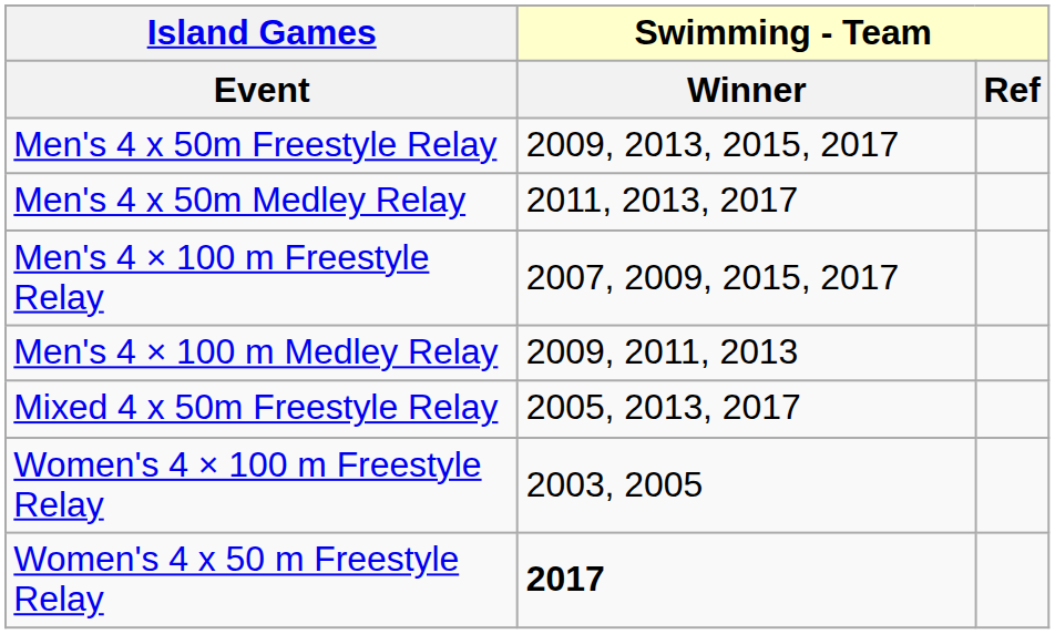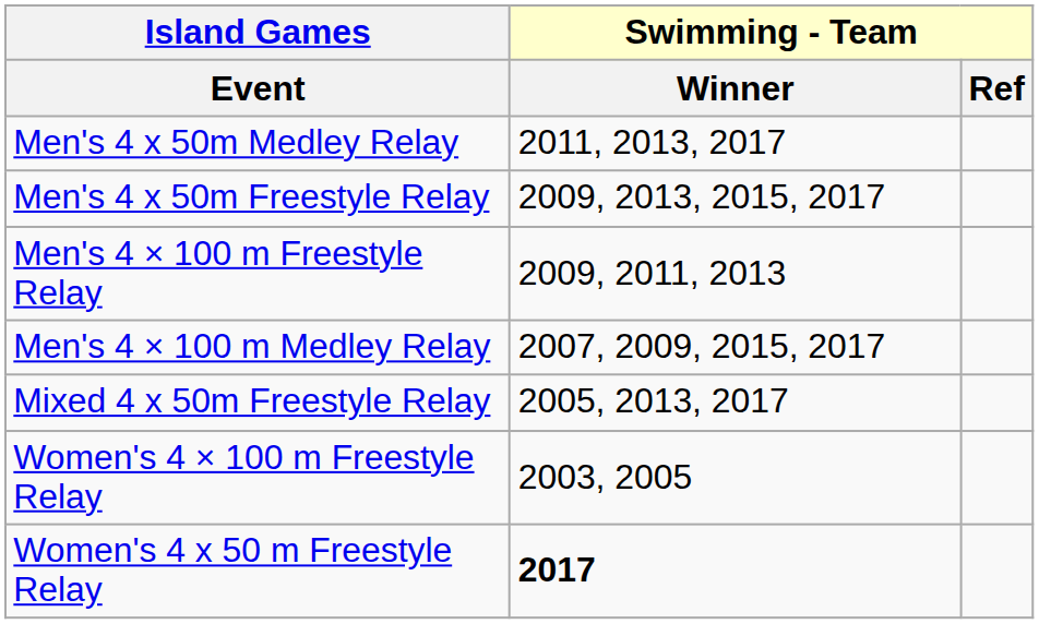 <table class="wikitable collapsible collapsed">
 <tr>
 <th><a href='#'>Island Games</a></th>
 <th colspan=2 style="background:#ffc;">Swimming - Team </th>
 </tr>
 <tr>
 <th width=225>Event</th>
 <th width=200>Winner</th>
 <th>Ref</th>
 </tr>
 <tr>
+<td><a href='#'>Men's 4 x 50m Medley Relay</a></td>
+<td>2011, 2013, 2017</td>
+<td></td>
+</tr>
+<tr>
 <td><a href='#'>Men's 4 x 50m Freestyle Relay</a></td>
 <td>2009, 2013, 2015, 2017</td>
 <td></td>
 </tr>
 <tr>
-<td><a href='#'>Men's 4 x 50m Medley Relay</a></td>
-<td>2011, 2013, 2017</td>
-<td></td>
-</tr>
-<tr>
 <td><a href='#'>Men's 4 × 100 m Freestyle Relay</a></td>
-<td>2007, 2009, 2015, 2017</td>
+<td>2009, 2011, 2013</td>
 <td></td>
 </tr>
 <tr>
 <td><a href='#'>Men's 4 × 100 m Medley Relay</a></td>
-<td>2009, 2011, 2013</td>
+<td>2007, 2009, 2015, 2017</td>
 <td></td>
 </tr>
 <tr>
 <td><a href='#'>Mixed 4 x 50m Freestyle Relay</a></td>
 <td>2005, 2013, 2017</td>
 <td></td>
 </tr>
 <tr>
 <td><a href='#'>Women's 4 × 100 m Freestyle Relay</a></td>
 <td>2003, 2005</td>
 <td></td>
 </tr>
 <tr>
 <td><a href='#'>Women's 4 x 50 m Freestyle Relay</a></td>
 <td><strong>2017</strong></td>
 <td></td>
 </tr>
 </table>
